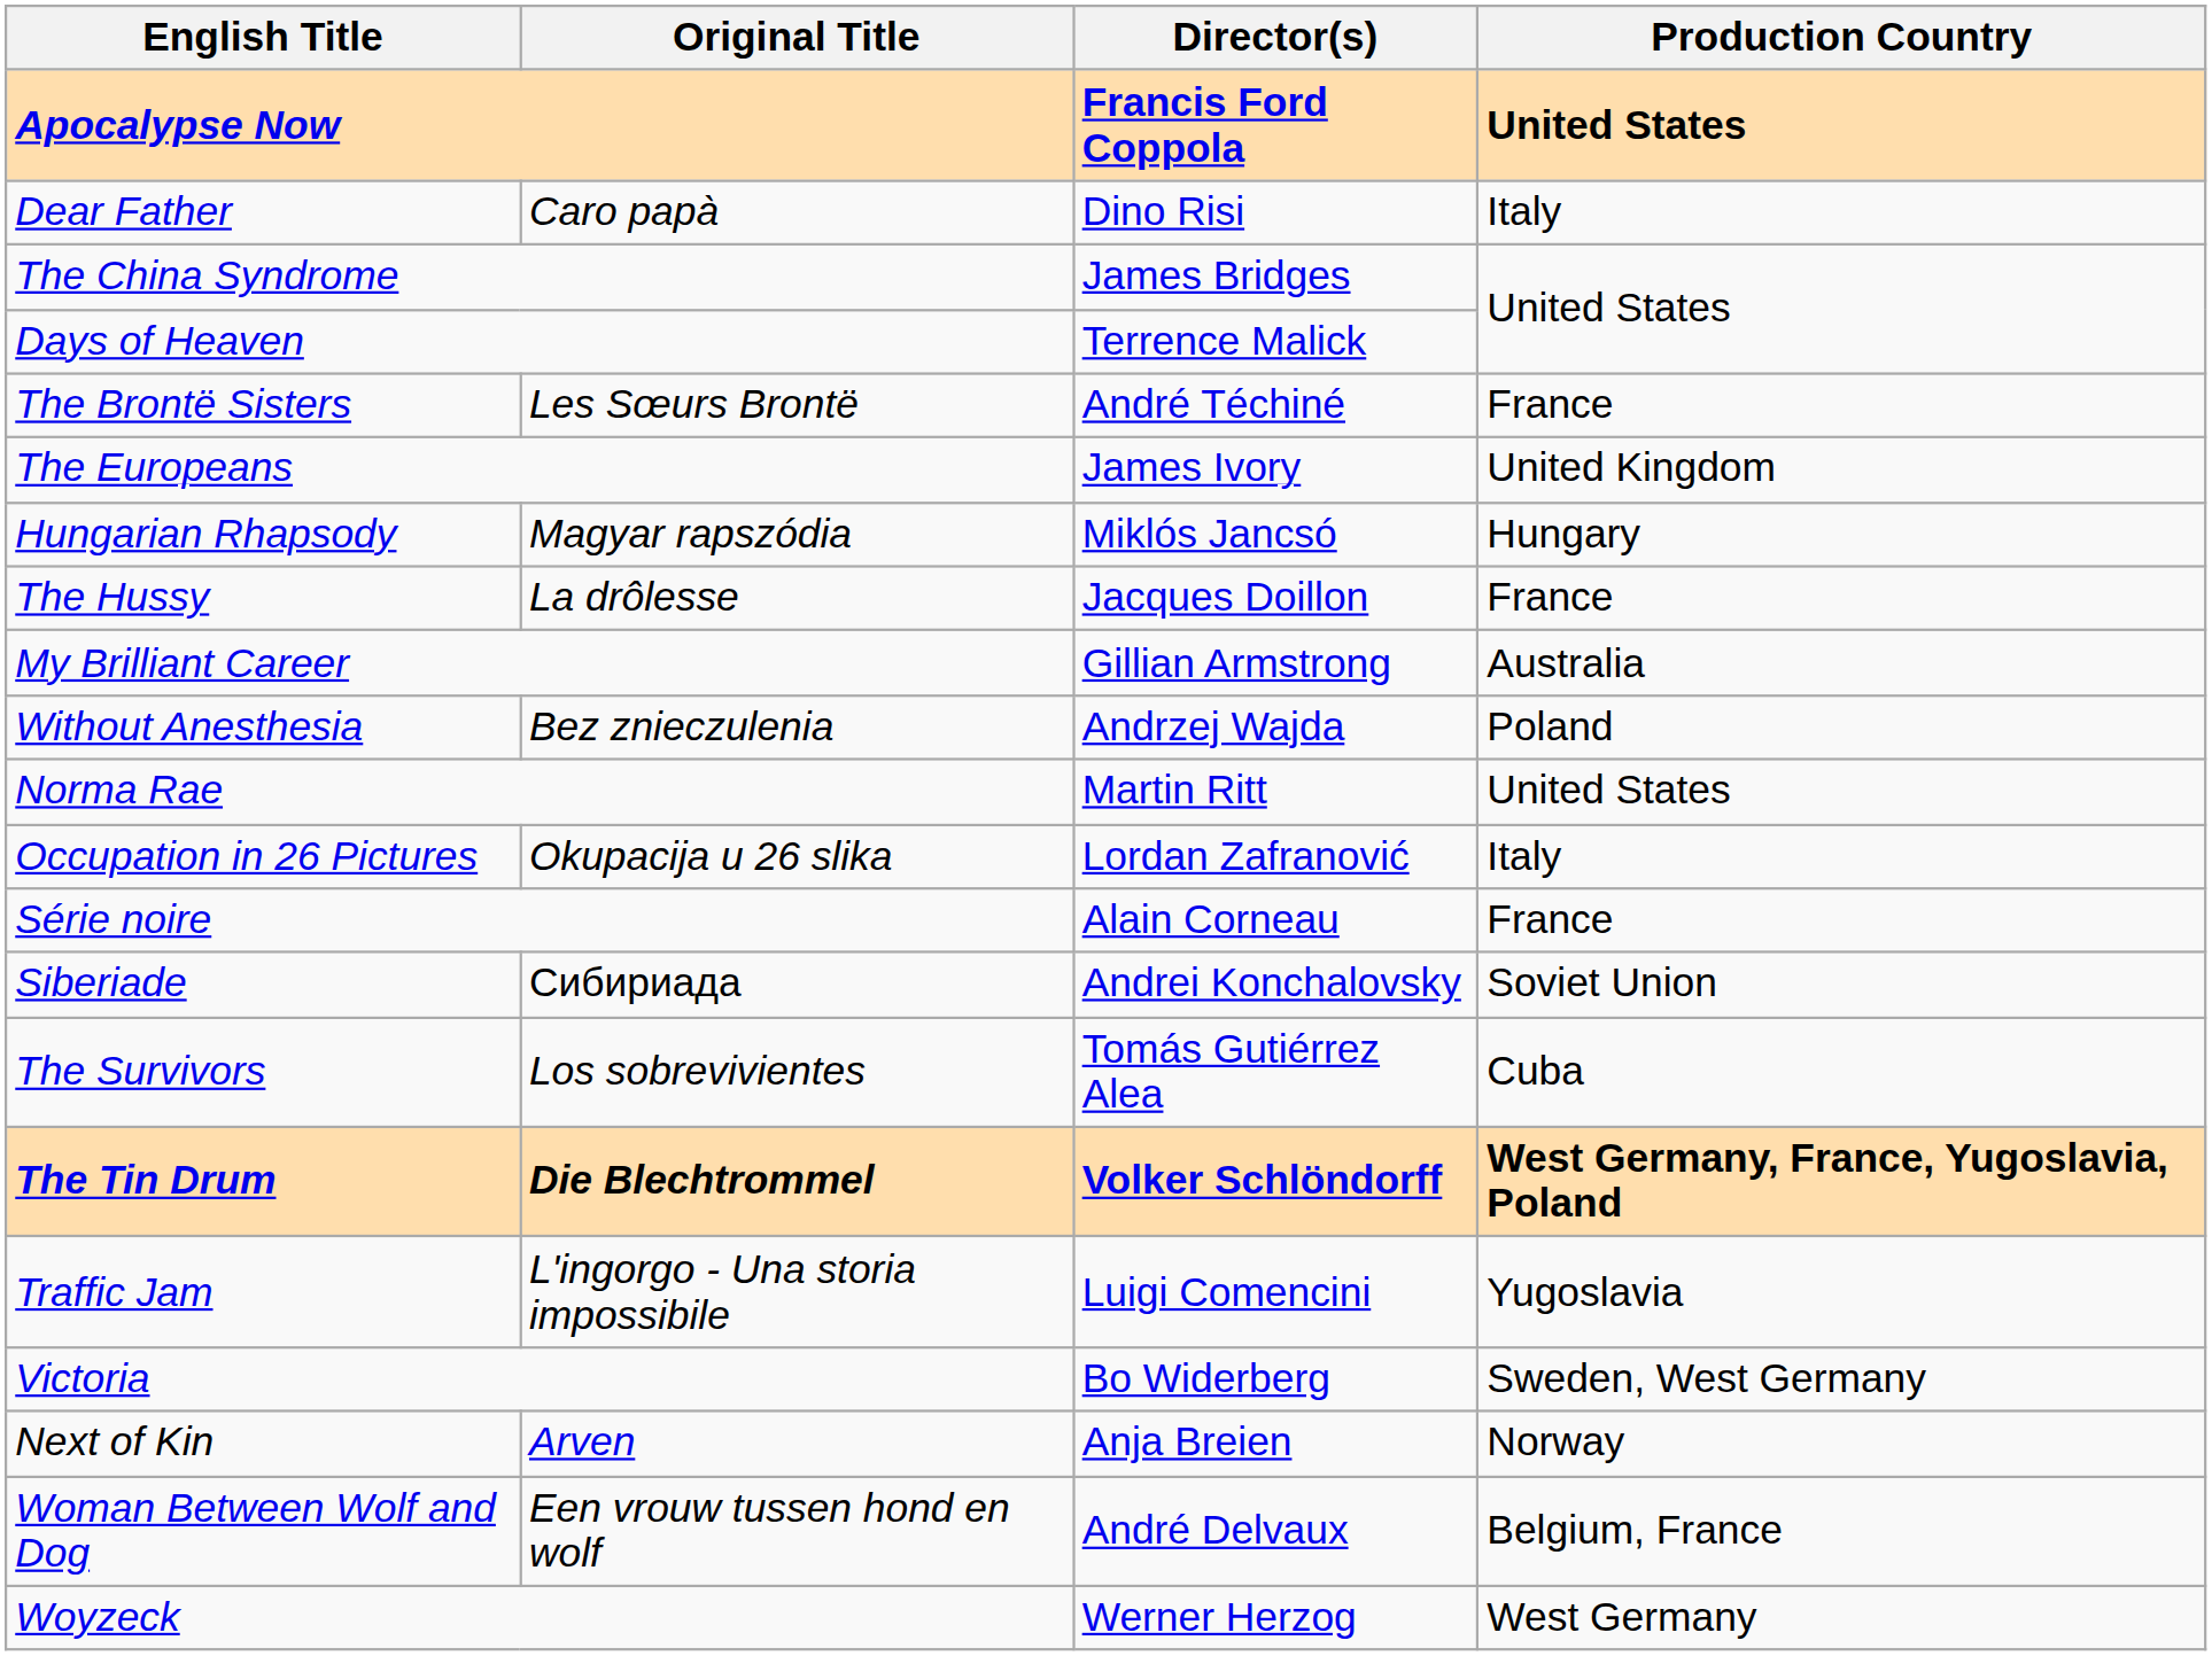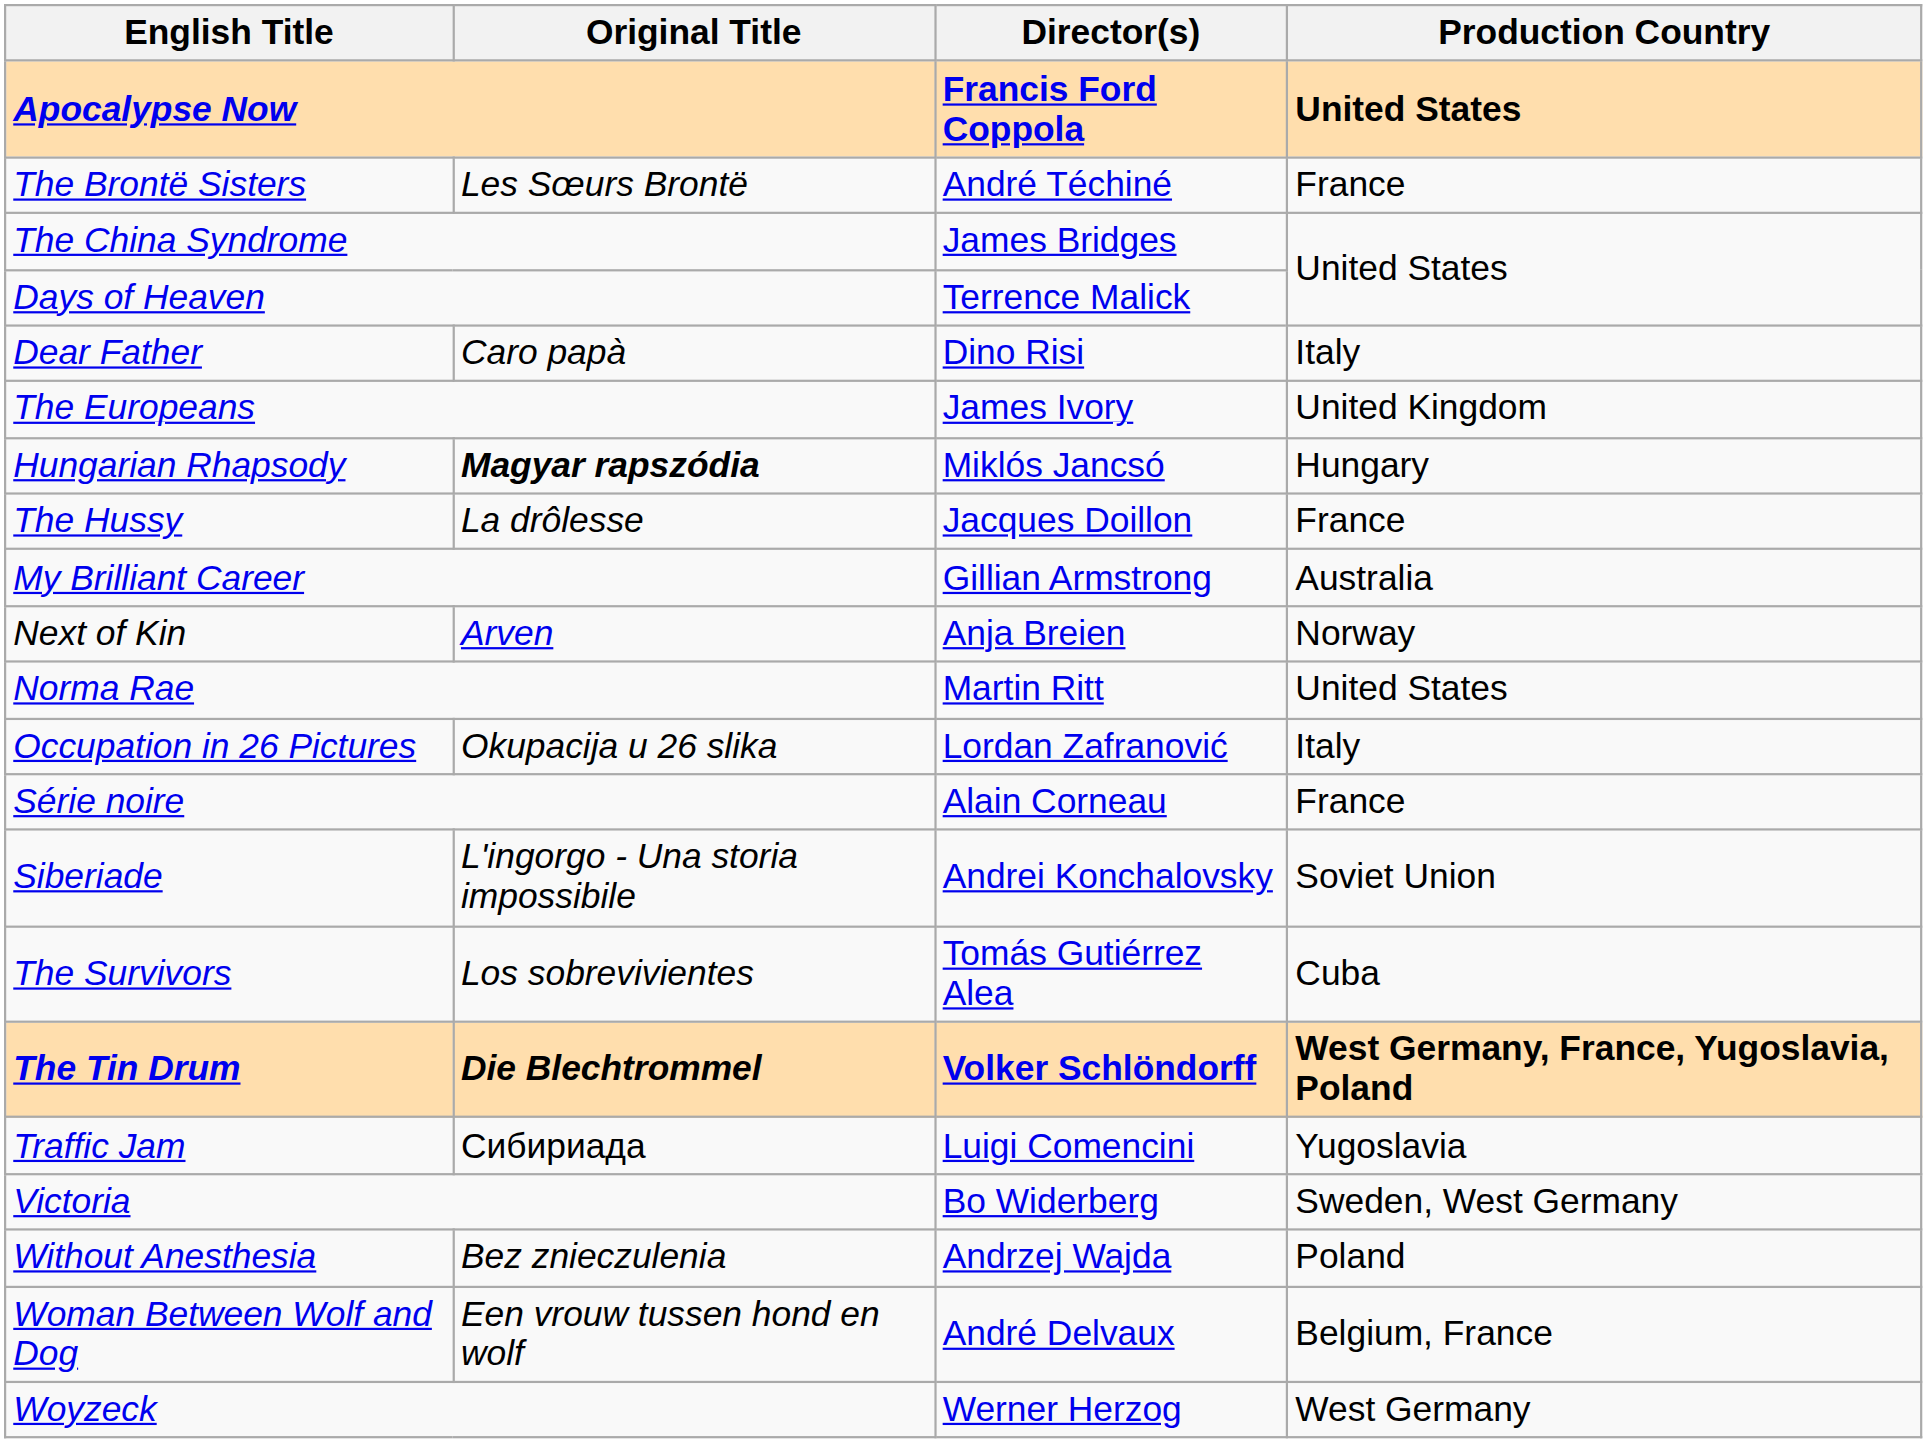 <table class="wikitable">
 <tr>
 <th>English Title</th>
 <th>Original Title</th>
 <th>Director(s)</th>
 <th>Production Country</th>
 </tr>
 <tr style="background:#FFDEAD;">
 <td colspan="2"><strong><em><a href='#'>Apocalypse Now</a></em></strong></td>
 <td><strong><a href='#'>Francis Ford Coppola</a></strong></td>
 <td><strong>United States</strong></td>
 </tr>
 <tr>
-<td><em><a href='#'>Dear Father</a></em></td>
-<td><em>Caro papà</em></td>
-<td><a href='#'>Dino Risi</a></td>
-<td>Italy</td>
+<td><em><a href='#'>The Brontë Sisters</a></em></td>
+<td><em>Les Sœurs Brontë</em></td>
+<td><a href='#'>André Téchiné</a></td>
+<td>France</td>
 </tr>
 <tr>
 <td colspan="2"><em><a href='#'>The China Syndrome</a></em></td>
 <td><a href='#'>James Bridges</a></td>
 <td rowspan="2">United States</td>
 </tr>
 <tr>
 <td colspan="2"><em><a href='#'>Days of Heaven</a></em></td>
 <td><a href='#'>Terrence Malick</a></td>
 </tr>
 <tr>
-<td><em><a href='#'>The Brontë Sisters</a></em></td>
-<td><em>Les Sœurs Brontë</em></td>
-<td><a href='#'>André Téchiné</a></td>
-<td>France</td>
+<td><em><a href='#'>Dear Father</a></em></td>
+<td><em>Caro papà</em></td>
+<td><a href='#'>Dino Risi</a></td>
+<td>Italy</td>
 </tr>
 <tr>
 <td colspan="2"><em><a href='#'>The Europeans</a></em></td>
 <td><a href='#'>James Ivory</a></td>
 <td>United Kingdom</td>
 </tr>
 <tr>
 <td><em><a href='#'>Hungarian Rhapsody</a></em></td>
-<td><em>Magyar rapszódia</em></td>
+<td><strong><em>Magyar rapszódia</em></strong></td>
 <td><a href='#'>Miklós Jancsó</a></td>
 <td>Hungary</td>
 </tr>
 <tr>
 <td><em><a href='#'>The Hussy</a></em></td>
 <td><em>La drôlesse</em></td>
 <td><a href='#'>Jacques Doillon</a></td>
 <td>France</td>
 </tr>
 <tr>
 <td colspan="2"><em><a href='#'>My Brilliant Career</a></em></td>
 <td><a href='#'>Gillian Armstrong</a></td>
 <td>Australia</td>
 </tr>
 <tr>
-<td><em><a href='#'>Without Anesthesia</a></em></td>
-<td><em>Bez znieczulenia</em></td>
-<td><a href='#'>Andrzej Wajda</a></td>
-<td>Poland</td>
+<td><em>Next of Kin</em></td>
+<td><em><a href='#'>Arven</a></em></td>
+<td><a href='#'>Anja Breien</a></td>
+<td>Norway</td>
 </tr>
 <tr>
 <td colspan="2"><em><a href='#'>Norma Rae</a></em></td>
 <td><a href='#'>Martin Ritt</a></td>
 <td>United States</td>
 </tr>
 <tr>
 <td><em><a href='#'>Occupation in 26 Pictures</a></em></td>
 <td><em>Okupacija u 26 slika</em></td>
 <td><a href='#'>Lordan Zafranović</a></td>
 <td>Italy</td>
 </tr>
 <tr>
 <td colspan="2"><em><a href='#'>Série noire</a></em></td>
 <td><a href='#'>Alain Corneau</a></td>
 <td>France</td>
 </tr>
 <tr>
 <td><em><a href='#'>Siberiade</a></em></td>
-<td>Сибириада</td>
+<td><em>L'ingorgo - Una storia impossibile</em></td>
 <td><a href='#'>Andrei Konchalovsky</a></td>
 <td>Soviet Union</td>
 </tr>
 <tr>
 <td><em><a href='#'>The Survivors</a></em></td>
 <td><em>Los sobrevivientes</em></td>
 <td><a href='#'>Tomás Gutiérrez Alea</a></td>
 <td>Cuba</td>
 </tr>
 <tr style="background:#FFDEAD;">
 <td><em><a href='#'><strong>The Tin Drum</strong></a></em></td>
 <td><strong><em>Die Blechtrommel</em></strong></td>
 <td><strong><a href='#'>Volker Schlöndorff</a></strong></td>
 <td><strong>West Germany, France, Yugoslavia, Poland</strong></td>
 </tr>
 <tr>
 <td><em><a href='#'>Traffic Jam</a></em></td>
-<td><em>L'ingorgo - Una storia impossibile</em></td>
+<td>Сибириада</td>
 <td><a href='#'>Luigi Comencini</a></td>
 <td>Yugoslavia</td>
 </tr>
 <tr>
 <td colspan="2"><em><a href='#'>Victoria</a></em></td>
 <td><a href='#'>Bo Widerberg</a></td>
 <td>Sweden, West Germany</td>
 </tr>
 <tr>
-<td><em>Next of Kin</em></td>
-<td><em><a href='#'>Arven</a></em></td>
-<td><a href='#'>Anja Breien</a></td>
-<td>Norway</td>
+<td><em><a href='#'>Without Anesthesia</a></em></td>
+<td><em>Bez znieczulenia</em></td>
+<td><a href='#'>Andrzej Wajda</a></td>
+<td>Poland</td>
 </tr>
 <tr>
 <td><em><a href='#'>Woman Between Wolf and Dog</a></em></td>
 <td><em>Een vrouw tussen hond en wolf</em></td>
 <td><a href='#'>André Delvaux</a></td>
 <td>Belgium, France</td>
 </tr>
 <tr>
 <td colspan="2"><em><a href='#'>Woyzeck</a></em></td>
 <td><a href='#'>Werner Herzog</a></td>
 <td>West Germany</td>
 </tr>
 </table>
